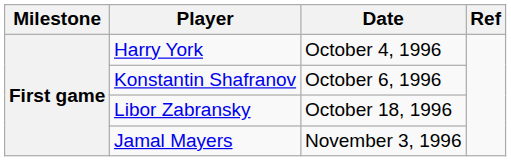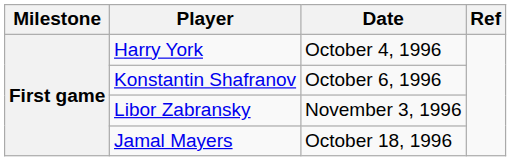 <table class="wikitable">
 <tr>
 <th scope="col">Milestone</th>
 <th scope="col">Player</th>
 <th scope="col">Date</th>
 <th scope="col">Ref</th>
 </tr>
 <tr>
 <th rowspan=4>First game</th>
 <td><a href='#'>Harry York</a></td>
 <td>October 4, 1996</td>
 <td rowspan=4></td>
 </tr>
 <tr>
 <td><a href='#'>Konstantin Shafranov</a></td>
 <td>October 6, 1996</td>
 </tr>
 <tr>
 <td><a href='#'>Libor Zabransky</a></td>
-<td>October 18, 1996</td>
+<td>November 3, 1996</td>
 </tr>
 <tr>
 <td><a href='#'>Jamal Mayers</a></td>
-<td>November 3, 1996</td>
+<td>October 18, 1996</td>
 </tr>
 </table>
